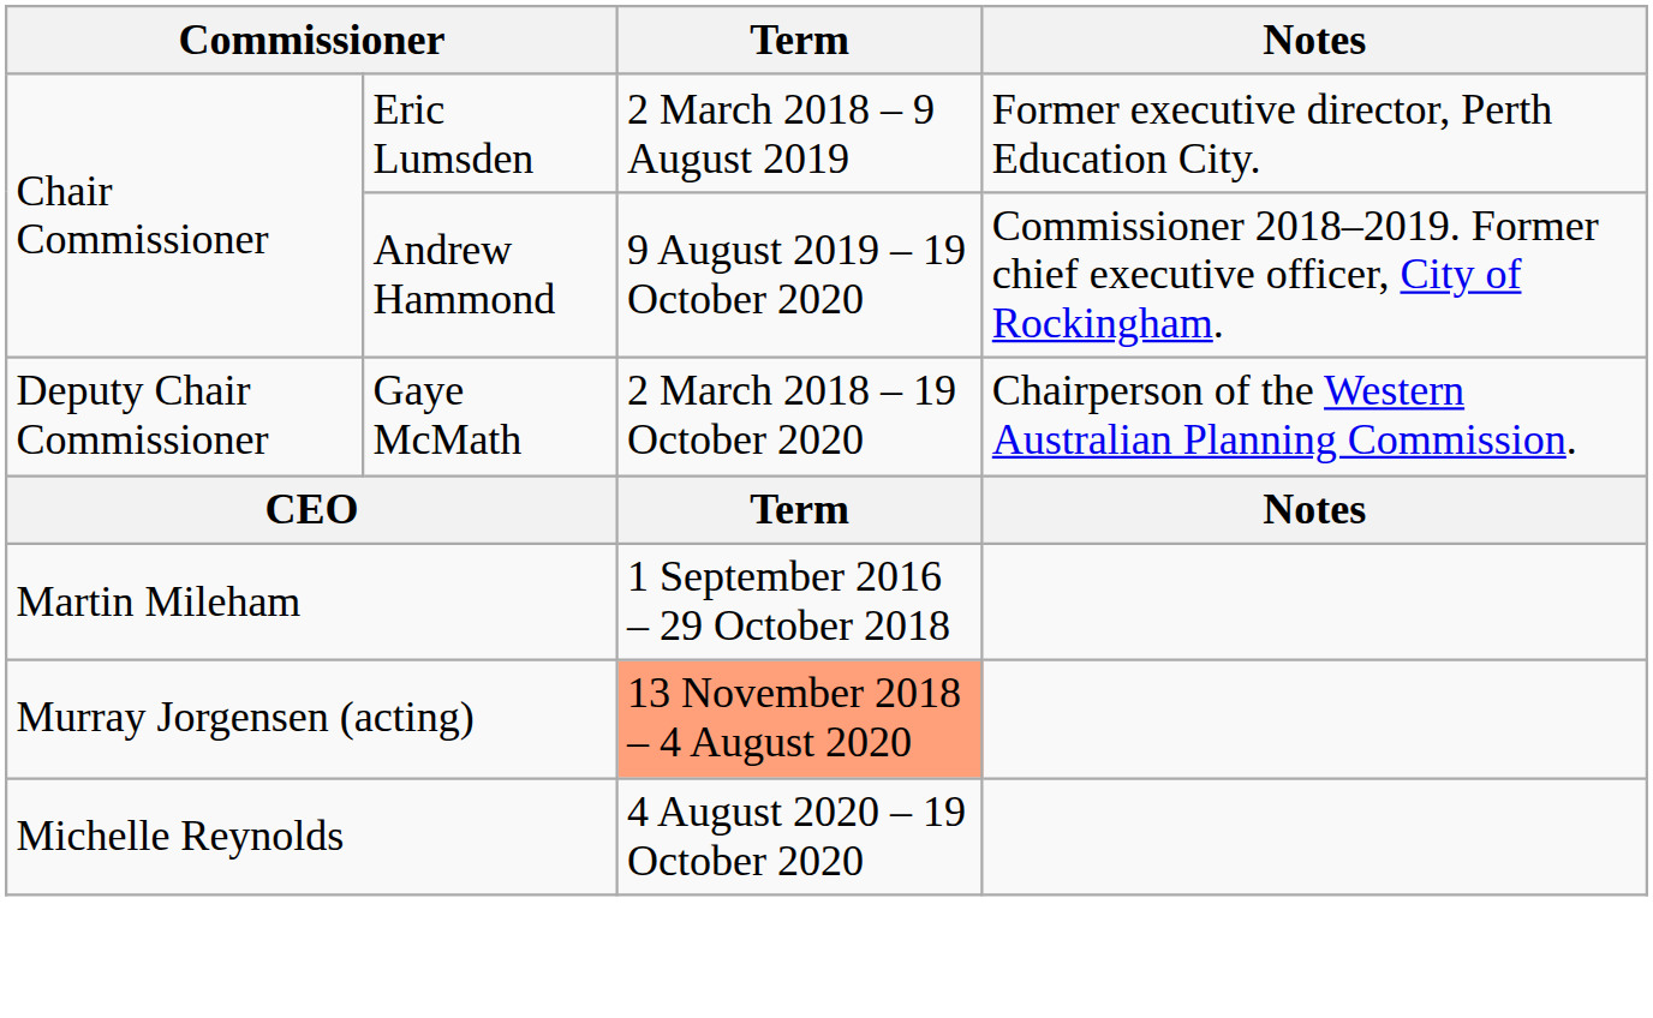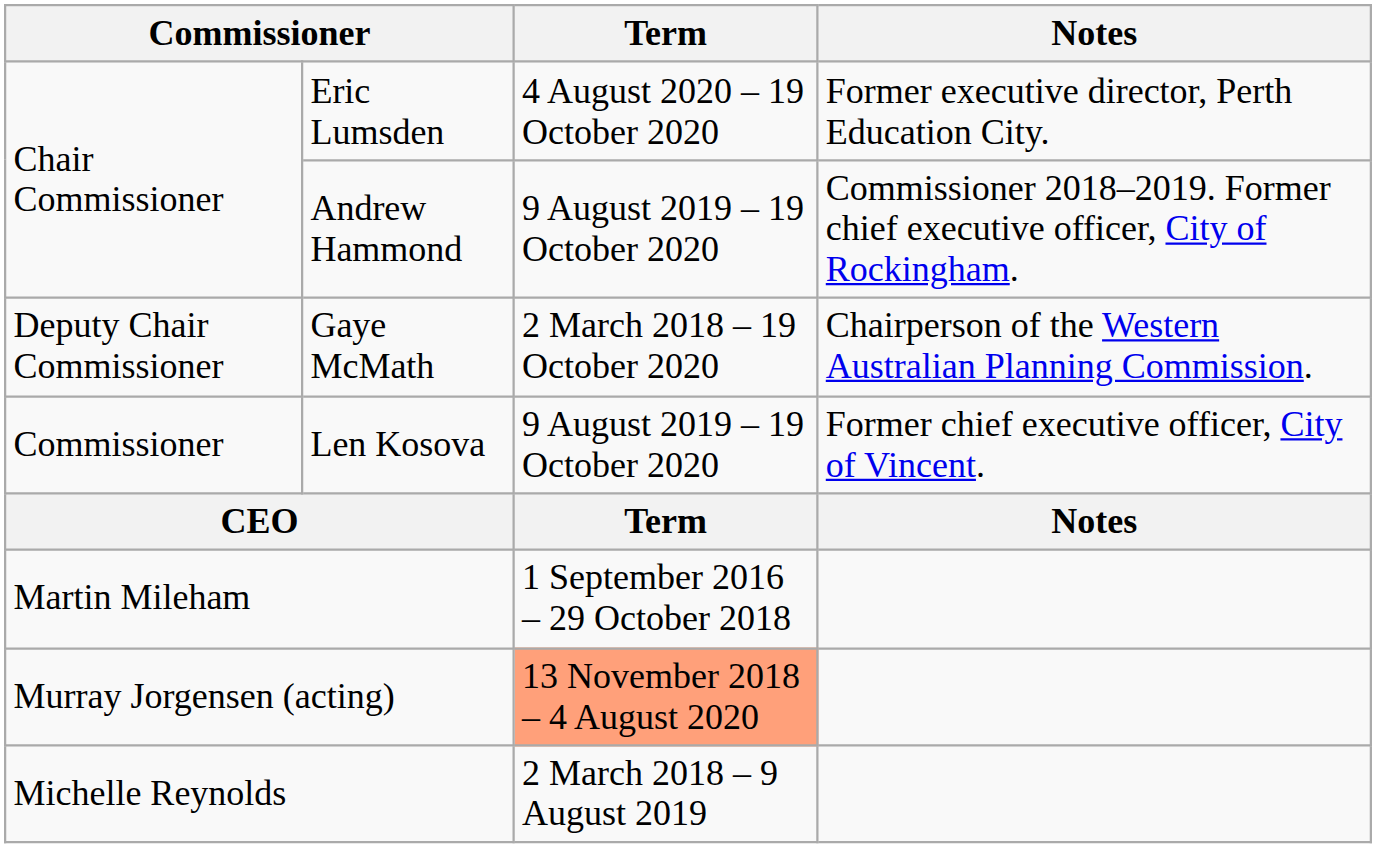 <table class="wikitable">
 <tr>
 <th colspan="2">Commissioner</th>
 <th>Term</th>
 <th>Notes</th>
 </tr>
 <tr>
 <td rowspan="2">Chair Commissioner</td>
 <td>Eric Lumsden</td>
-<td>2 March 2018 – 9 August 2019</td>
+<td>4 August 2020 – 19 October 2020</td>
 <td>Former executive director, Perth Education City.</td>
 </tr>
 <tr>
 <td>Andrew Hammond</td>
 <td>9 August 2019 – 19 October 2020</td>
 <td>Commissioner 2018–2019. Former chief executive officer, <a href='#'>City of Rockingham</a>.</td>
 </tr>
 <tr>
 <td>Deputy Chair Commissioner</td>
 <td>Gaye McMath</td>
 <td>2 March 2018 – 19 October 2020</td>
 <td>Chairperson of the <a href='#'>Western Australian Planning Commission</a>.</td>
+</tr>
+<tr>
+<td>Commissioner</td>
+<td>Len Kosova</td>
+<td>9 August 2019 – 19 October 2020</td>
+<td>Former chief executive officer, <a href='#'>City of Vincent</a>.</td>
 </tr>
 <tr>
 <th colspan="2">CEO</th>
 <th>Term</th>
 <th>Notes</th>
 </tr>
 <tr>
 <td colspan="2">Martin Mileham</td>
 <td>1 September 2016 – 29 October 2018</td>
 <td></td>
 </tr>
 <tr>
 <td colspan="2">Murray Jorgensen  (acting)</td>
 <td style="background: lightsalmon;">13 November 2018 – 4 August 2020</td>
 <td></td>
 </tr>
 <tr>
 <td colspan="2">Michelle Reynolds</td>
-<td>4 August 2020 – 19 October 2020</td>
+<td>2 March 2018 – 9 August 2019</td>
 <td></td>
 </tr>
 </table>
